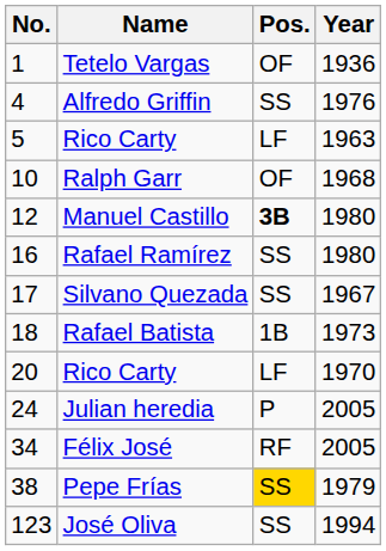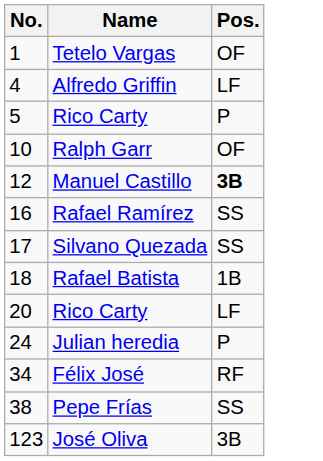 <table class="wikitable">
 <tr>
 <th>No.</th>
 <th>Name</th>
 <th>Pos.</th>
-<th>Year</th>
 </tr>
 <tr>
 <td>1</td>
 <td><a href='#'>Tetelo Vargas</a></td>
 <td>OF</td>
-<td>1936</td>
 </tr>
 <tr>
 <td>4</td>
 <td><a href='#'>Alfredo Griffin</a></td>
-<td>SS</td>
-<td>1976</td>
+<td>LF</td>
 </tr>
 <tr>
 <td>5</td>
 <td><a href='#'>Rico Carty</a></td>
-<td>LF</td>
-<td>1963</td>
+<td>P</td>
 </tr>
 <tr>
 <td>10</td>
 <td><a href='#'>Ralph Garr</a></td>
 <td>OF</td>
-<td>1968</td>
 </tr>
 <tr>
 <td>12</td>
 <td><a href='#'>Manuel Castillo</a></td>
 <td><strong>3B</strong></td>
-<td>1980</td>
 </tr>
 <tr>
 <td>16</td>
 <td><a href='#'>Rafael Ramírez</a></td>
 <td>SS</td>
-<td>1980</td>
 </tr>
 <tr>
 <td>17</td>
 <td><a href='#'>Silvano Quezada</a></td>
 <td>SS</td>
-<td>1967</td>
 </tr>
 <tr>
 <td>18</td>
 <td><a href='#'>Rafael Batista</a></td>
 <td>1B</td>
-<td>1973</td>
 </tr>
 <tr>
 <td>20</td>
 <td><a href='#'>Rico Carty</a></td>
 <td>LF</td>
-<td>1970</td>
 </tr>
 <tr>
 <td>24</td>
 <td><a href='#'>Julian heredia</a></td>
 <td>P</td>
-<td>2005</td>
 </tr>
 <tr>
 <td>34</td>
 <td><a href='#'>Félix José</a></td>
 <td>RF</td>
-<td>2005</td>
 </tr>
 <tr>
 <td>38</td>
 <td><a href='#'>Pepe Frías</a></td>
-<td style="background: gold;">SS</td>
-<td>1979</td>
+<td>SS</td>
 </tr>
 <tr>
 <td>123</td>
 <td><a href='#'>José Oliva</a></td>
-<td>SS</td>
-<td>1994</td>
+<td>3B</td>
 </tr>
 </table>
